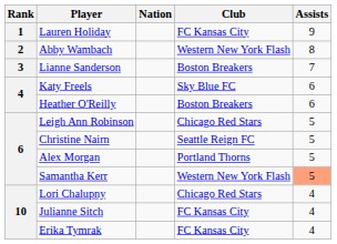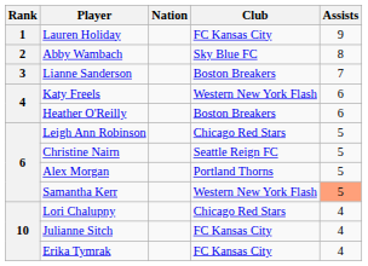 <table class="wikitable">
 <tr>
 <th>Rank</th>
 <th>Player</th>
 <th>Nation</th>
 <th>Club</th>
 <th>Assists</th>
 </tr>
 <tr>
 <th>1</th>
 <td><a href='#'>Lauren Holiday</a></td>
 <td></td>
 <td><a href='#'>FC Kansas City</a></td>
 <td style="text-align:center;">9</td>
 </tr>
 <tr>
 <th>2</th>
 <td><a href='#'>Abby Wambach</a></td>
 <td></td>
-<td><a href='#'>Western New York Flash</a></td>
+<td><a href='#'>Sky Blue FC</a></td>
 <td style="text-align:center;">8</td>
 </tr>
 <tr>
 <th>3</th>
 <td><a href='#'>Lianne Sanderson</a></td>
 <td></td>
 <td><a href='#'>Boston Breakers</a></td>
 <td style="text-align:center;">7</td>
 </tr>
 <tr>
 <th rowspan="2">4</th>
 <td><a href='#'>Katy Freels</a></td>
 <td></td>
-<td><a href='#'>Sky Blue FC</a></td>
+<td><a href='#'>Western New York Flash</a></td>
 <td style="text-align:center;">6</td>
 </tr>
 <tr>
 <td><a href='#'>Heather O'Reilly</a></td>
 <td></td>
 <td><a href='#'>Boston Breakers</a></td>
 <td style="text-align:center;">6</td>
 </tr>
 <tr>
 <th rowspan="4">6</th>
 <td><a href='#'>Leigh Ann Robinson</a></td>
 <td></td>
 <td><a href='#'>Chicago Red Stars</a></td>
 <td style="text-align:center;">5</td>
 </tr>
 <tr>
 <td><a href='#'>Christine Nairn</a></td>
 <td></td>
 <td><a href='#'>Seattle Reign FC</a></td>
 <td style="text-align:center;">5</td>
 </tr>
 <tr>
 <td><a href='#'>Alex Morgan</a></td>
 <td></td>
 <td><a href='#'>Portland Thorns</a></td>
 <td style="text-align:center;">5</td>
 </tr>
 <tr>
 <td><a href='#'>Samantha Kerr</a></td>
 <td></td>
 <td><a href='#'>Western New York Flash</a></td>
 <td style="background: lightsalmon; text-align:center;">5</td>
 </tr>
 <tr>
 <th rowspan="3">10</th>
 <td><a href='#'>Lori Chalupny</a></td>
 <td></td>
 <td><a href='#'>Chicago Red Stars</a></td>
 <td style="text-align:center;">4</td>
 </tr>
 <tr>
 <td><a href='#'>Julianne Sitch</a></td>
 <td></td>
 <td><a href='#'>FC Kansas City</a></td>
 <td style="text-align:center;">4</td>
 </tr>
 <tr>
 <td><a href='#'>Erika Tymrak</a></td>
 <td></td>
 <td><a href='#'>FC Kansas City</a></td>
 <td style="text-align:center;">4</td>
 </tr>
 </table>
